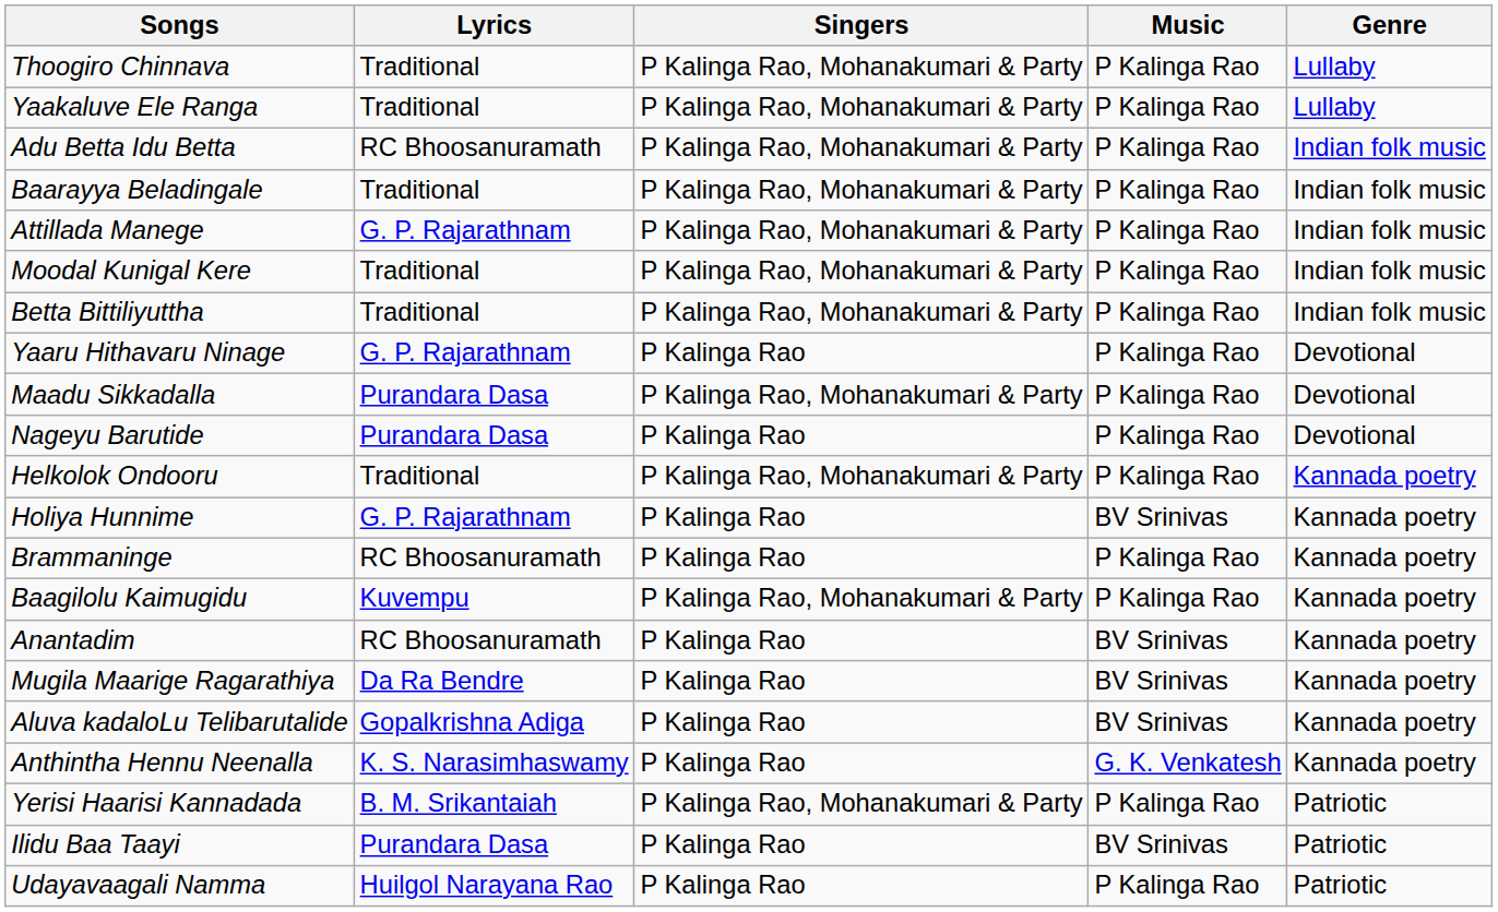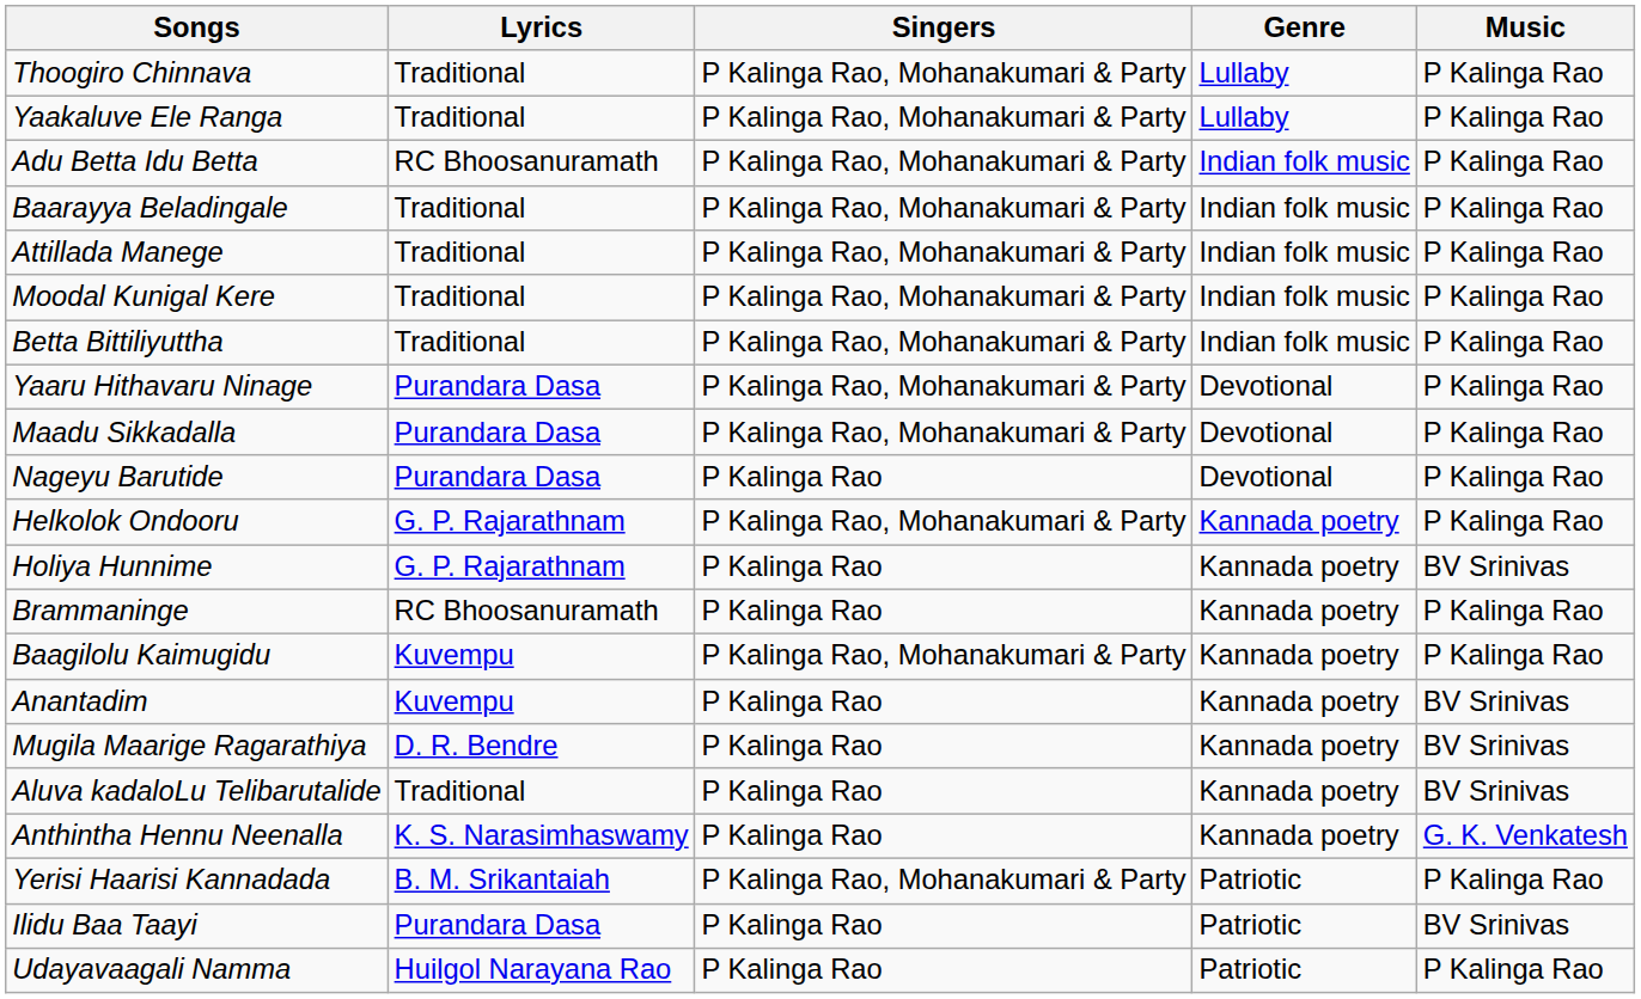 <table class="wikitable">
 <tr>
 <th>Songs</th>
 <th>Lyrics</th>
 <th>Singers</th>
+<th>Genre</th>
 <th>Music</th>
-<th>Genre</th>
 </tr>
 <tr>
 <td><em>Thoogiro Chinnava</em></td>
 <td>Traditional</td>
 <td>P Kalinga Rao, Mohanakumari & Party</td>
+<td><a href='#'>Lullaby</a></td>
 <td>P Kalinga Rao</td>
-<td><a href='#'>Lullaby</a></td>
 </tr>
 <tr>
 <td><em>Yaakaluve Ele Ranga</em></td>
 <td>Traditional</td>
 <td>P Kalinga Rao, Mohanakumari & Party</td>
+<td><a href='#'>Lullaby</a></td>
 <td>P Kalinga Rao</td>
-<td><a href='#'>Lullaby</a></td>
 </tr>
 <tr>
 <td><em>Adu Betta Idu Betta </em></td>
 <td>RC Bhoosanuramath</td>
 <td>P Kalinga Rao, Mohanakumari & Party</td>
+<td><a href='#'>Indian folk music</a></td>
 <td>P Kalinga Rao</td>
-<td><a href='#'>Indian folk music</a></td>
 </tr>
 <tr>
 <td><em>Baarayya Beladingale</em></td>
 <td>Traditional</td>
 <td>P Kalinga Rao, Mohanakumari & Party</td>
+<td>Indian folk music</td>
 <td>P Kalinga Rao</td>
-<td>Indian folk music</td>
 </tr>
 <tr>
 <td><em>Attillada Manege</em></td>
-<td><a href='#'>G. P. Rajarathnam</a></td>
+<td>Traditional</td>
 <td>P Kalinga Rao, Mohanakumari & Party</td>
+<td>Indian folk music</td>
 <td>P Kalinga Rao</td>
-<td>Indian folk music</td>
 </tr>
 <tr>
 <td><em>Moodal Kunigal Kere</em></td>
 <td>Traditional</td>
 <td>P Kalinga Rao, Mohanakumari & Party</td>
+<td>Indian folk music</td>
 <td>P Kalinga Rao</td>
-<td>Indian folk music</td>
 </tr>
 <tr>
 <td><em>Betta Bittiliyuttha</em></td>
 <td>Traditional</td>
 <td>P Kalinga Rao, Mohanakumari & Party</td>
+<td>Indian folk music</td>
 <td>P Kalinga Rao</td>
-<td>Indian folk music</td>
 </tr>
 <tr>
 <td><em>Yaaru Hithavaru Ninage</em></td>
-<td><a href='#'>G. P. Rajarathnam</a></td>
+<td><a href='#'>Purandara Dasa</a></td>
+<td>P Kalinga Rao, Mohanakumari & Party</td>
+<td>Devotional</td>
 <td>P Kalinga Rao</td>
-<td>P Kalinga Rao</td>
-<td>Devotional</td>
 </tr>
 <tr>
 <td><em>Maadu Sikkadalla</em></td>
 <td><a href='#'>Purandara Dasa</a></td>
 <td>P Kalinga Rao, Mohanakumari & Party</td>
+<td>Devotional</td>
 <td>P Kalinga Rao</td>
-<td>Devotional</td>
 </tr>
 <tr>
 <td><em>Nageyu Barutide</em></td>
 <td><a href='#'>Purandara Dasa</a></td>
 <td>P Kalinga Rao</td>
+<td>Devotional</td>
 <td>P Kalinga Rao</td>
-<td>Devotional</td>
 </tr>
 <tr>
 <td><em>Helkolok Ondooru</em></td>
-<td>Traditional</td>
+<td><a href='#'>G. P. Rajarathnam</a></td>
 <td>P Kalinga Rao, Mohanakumari & Party</td>
+<td><a href='#'>Kannada poetry</a></td>
 <td>P Kalinga Rao</td>
-<td><a href='#'>Kannada poetry</a></td>
 </tr>
 <tr>
 <td><em>Holiya Hunnime</em></td>
 <td><a href='#'>G. P. Rajarathnam</a></td>
 <td>P Kalinga Rao</td>
+<td>Kannada poetry</td>
 <td>BV Srinivas</td>
-<td>Kannada poetry</td>
 </tr>
 <tr>
 <td><em>Brammaninge</em></td>
 <td>RC Bhoosanuramath</td>
 <td>P Kalinga Rao</td>
+<td>Kannada poetry</td>
 <td>P Kalinga Rao</td>
-<td>Kannada poetry</td>
 </tr>
 <tr>
 <td><em>Baagilolu Kaimugidu</em></td>
 <td><a href='#'>Kuvempu</a></td>
 <td>P Kalinga Rao, Mohanakumari & Party</td>
+<td>Kannada poetry</td>
 <td>P Kalinga Rao</td>
-<td>Kannada poetry</td>
 </tr>
 <tr>
 <td><em>Anantadim </em></td>
-<td>RC Bhoosanuramath</td>
+<td><a href='#'>Kuvempu</a></td>
 <td>P Kalinga Rao</td>
+<td>Kannada poetry</td>
 <td>BV Srinivas</td>
-<td>Kannada poetry</td>
 </tr>
 <tr>
 <td><em>Mugila Maarige Ragarathiya</em></td>
-<td><a href='#'>Da Ra Bendre</a></td>
+<td><a href='#'>D. R. Bendre</a></td>
 <td>P Kalinga Rao</td>
+<td>Kannada poetry</td>
 <td>BV Srinivas</td>
-<td>Kannada poetry</td>
 </tr>
 <tr>
 <td><em>Aluva kadaloLu Telibarutalide</em></td>
-<td><a href='#'>Gopalkrishna Adiga</a></td>
+<td>Traditional</td>
 <td>P Kalinga Rao</td>
+<td>Kannada poetry</td>
 <td>BV Srinivas</td>
-<td>Kannada poetry</td>
 </tr>
 <tr>
 <td><em>Anthintha Hennu Neenalla</em></td>
 <td><a href='#'>K. S. Narasimhaswamy</a></td>
 <td>P Kalinga Rao</td>
+<td>Kannada poetry</td>
 <td><a href='#'>G. K. Venkatesh</a></td>
-<td>Kannada poetry</td>
 </tr>
 <tr>
 <td><em>Yerisi Haarisi Kannadada</em></td>
 <td><a href='#'>B. M. Srikantaiah</a></td>
 <td>P Kalinga Rao, Mohanakumari & Party</td>
+<td>Patriotic</td>
 <td>P Kalinga Rao</td>
-<td>Patriotic</td>
 </tr>
 <tr>
 <td><em>Ilidu Baa Taayi</em></td>
 <td><a href='#'>Purandara Dasa</a></td>
 <td>P Kalinga Rao</td>
+<td>Patriotic</td>
 <td>BV Srinivas</td>
-<td>Patriotic</td>
 </tr>
 <tr>
 <td><em>Udayavaagali Namma</em></td>
 <td><a href='#'>Huilgol Narayana Rao</a></td>
 <td>P Kalinga Rao</td>
+<td>Patriotic</td>
 <td>P Kalinga Rao</td>
-<td>Patriotic</td>
 </tr>
 </table>
